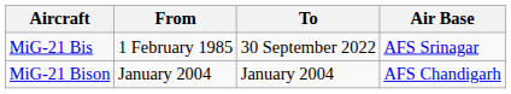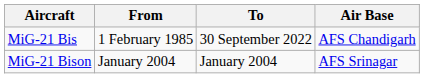 <table class="wikitable">
 <tr>
 <th>Aircraft</th>
 <th>From</th>
 <th>To</th>
 <th>Air Base</th>
 </tr>
 <tr>
 <td><a href='#'>MiG-21 Bis</a></td>
 <td>1 February 1985</td>
 <td>30 September 2022</td>
-<td><a href='#'>AFS Srinagar</a></td>
+<td><a href='#'>AFS Chandigarh</a></td>
 </tr>
 <tr>
 <td><a href='#'>MiG-21 Bison</a></td>
 <td>January 2004</td>
 <td>January 2004</td>
-<td><a href='#'>AFS Chandigarh</a></td>
+<td><a href='#'>AFS Srinagar</a></td>
 </tr>
 </table>
